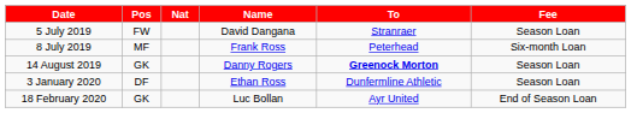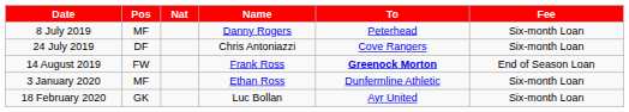 <table class="wikitable"  style="text-align:center; font-size:90%; ">
 <tr>
 <th style="background:#FF0000; color:#FFFFFF; width:150px;">Date</th>
 <th style="background:#FF0000; color:#FFFFFF; width:45px;">Pos</th>
 <th style="background:#FF0000; color:#FFFFFF; width:45px;">Nat</th>
 <th style="background:#FF0000; color:#FFFFFF; width:150px;">Name</th>
 <th style="background:#FF0000; color:#FFFFFF; width:200px;">To</th>
 <th style="background:#FF0000; color:#FFFFFF; width:200px;">Fee</th>
 </tr>
 <tr>
-<td>5 July 2019</td>
-<td>FW</td>
-<td></td>
-<td>David Dangana</td>
-<td> <a href='#'>Stranraer</a></td>
-<td>Season Loan</td>
-</tr>
-<tr>
 <td>8 July 2019</td>
 <td>MF</td>
 <td></td>
-<td><a href='#'>Frank Ross</a></td>
+<td><a href='#'>Danny Rogers</a></td>
 <td> <a href='#'>Peterhead</a></td>
 <td>Six-month Loan</td>
 </tr>
 <tr>
+<td>24 July 2019</td>
+<td>DF</td>
+<td></td>
+<td>Chris Antoniazzi</td>
+<td> <a href='#'>Cove Rangers</a></td>
+<td>Six-month Loan</td>
+</tr>
+<tr>
 <td>14 August 2019</td>
-<td>GK</td>
+<td>FW</td>
 <td></td>
-<td><a href='#'>Danny Rogers</a></td>
+<td><a href='#'>Frank Ross</a></td>
 <td><strong> <a href='#'>Greenock Morton</a></strong></td>
-<td>Season Loan</td>
+<td>End of Season Loan</td>
 </tr>
 <tr>
 <td>3 January 2020</td>
-<td>DF</td>
+<td>MF</td>
 <td></td>
 <td><a href='#'>Ethan Ross</a></td>
 <td> <a href='#'>Dunfermline Athletic</a></td>
-<td>Season Loan</td>
+<td>Six-month Loan</td>
 </tr>
 <tr>
 <td>18 February 2020</td>
 <td>GK</td>
 <td></td>
 <td>Luc Bollan</td>
 <td> <a href='#'>Ayr United</a></td>
-<td>End of Season Loan</td>
+<td>Six-month Loan</td>
 </tr>
 </table>
